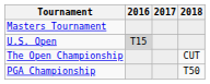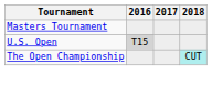 <table class="wikitable" style="font-size:95%;text-align:center;">
 <tr>
 <th>Tournament</th>
 <th>2016</th>
 <th>2017</th>
 <th>2018</th>
 </tr>
 <tr>
 <td align=left><a href='#'>Masters Tournament</a></td>
 <td style="background:#eeeeee;"></td>
 <td style="background:#eeeeee;"></td>
 <td style="background:#eeeeee;"></td>
 </tr>
 <tr>
 <td align=left><a href='#'>U.S. Open</a></td>
 <td style="background: lightgrey;">T15</td>
 <td style="background:#eeeeee;"></td>
 <td style="background:#eeeeee;"></td>
 </tr>
 <tr>
 <td align=left><a href='#'>The Open Championship</a></td>
 <td style="background:#eeeeee;"></td>
 <td style="background:#eeeeee;"></td>
-<td>CUT</td>
-</tr>
-<tr>
-<td align=left><a href='#'>PGA Championship</a></td>
-<td style="background:#eeeeee;"></td>
-<td style="background:#eeeeee;"></td>
-<td>T50</td>
+<td style="background: paleturquoise;">CUT</td>
 </tr>
 </table>
